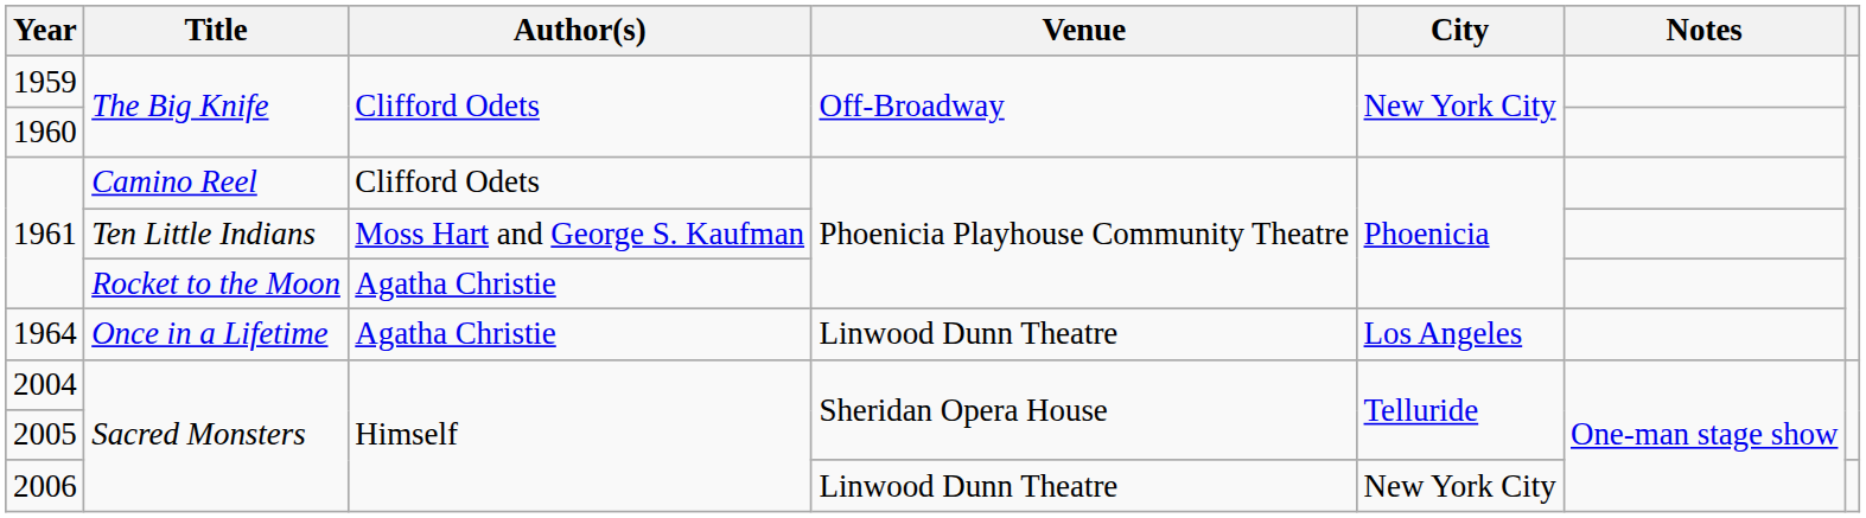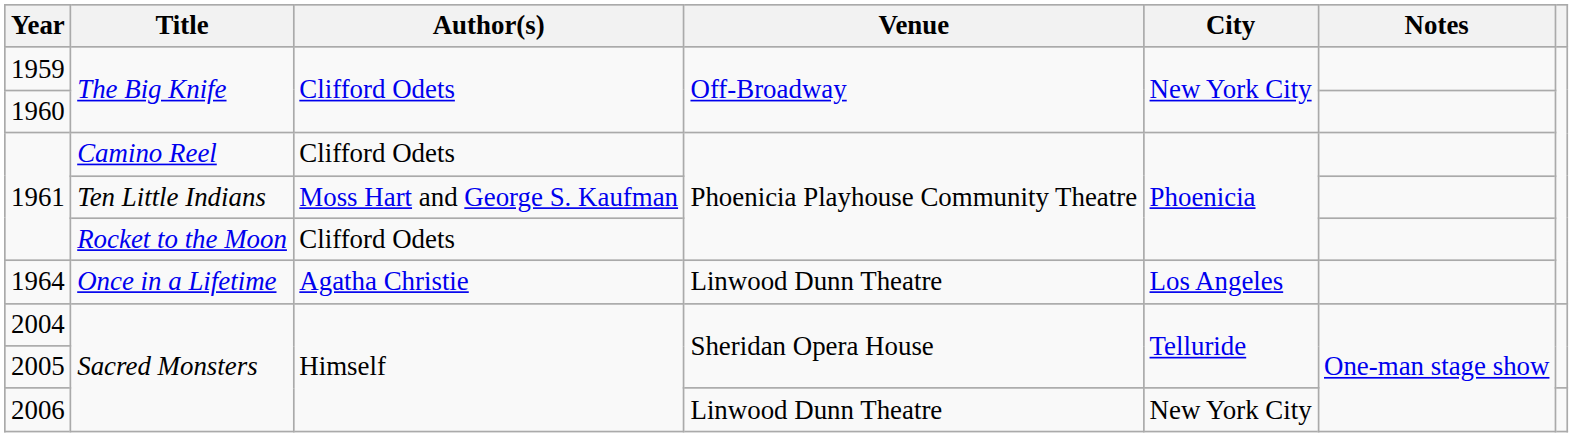 <table class="wikitable">
 <tr>
 <th>Year</th>
 <th>Title</th>
 <th>Author(s)</th>
 <th>Venue</th>
 <th>City</th>
 <th>Notes</th>
 <th></th>
 </tr>
 <tr>
 <td>1959</td>
 <td rowspan="2"><em><a href='#'>The Big Knife</a></em></td>
 <td rowspan="2"><a href='#'>Clifford Odets</a></td>
 <td rowspan="2"><a href='#'>Off-Broadway</a></td>
 <td rowspan="2"><a href='#'>New York City</a></td>
 <td></td>
 <td rowspan="6"></td>
 </tr>
 <tr>
 <td>1960</td>
 </tr>
 <tr>
 <td rowspan="3">1961</td>
 <td><em><a href='#'>Camino Reel</a></em></td>
 <td>Clifford Odets</td>
 <td rowspan="3">Phoenicia Playhouse Community Theatre</td>
 <td rowspan="3"><a href='#'>Phoenicia</a></td>
 <td></td>
 </tr>
 <tr>
 <td><em>Ten Little Indians</em></td>
 <td><a href='#'>Moss Hart</a> and <a href='#'>George S. Kaufman</a></td>
 <td></td>
 </tr>
 <tr>
 <td><em><a href='#'>Rocket to the Moon</a></em></td>
-<td><a href='#'>Agatha Christie</a></td>
+<td>Clifford Odets</td>
 <td></td>
 </tr>
 <tr>
 <td>1964</td>
 <td><em><a href='#'>Once in a Lifetime</a></em></td>
 <td><a href='#'>Agatha Christie</a></td>
 <td>Linwood Dunn Theatre</td>
 <td><a href='#'>Los Angeles</a></td>
 <td></td>
 </tr>
 <tr>
 <td>2004</td>
 <td rowspan="3"><em>Sacred Monsters</em></td>
 <td rowspan="3">Himself</td>
 <td rowspan="2">Sheridan Opera House</td>
 <td rowspan="2"><a href='#'>Telluride</a></td>
 <td rowspan="3"><a href='#'>One-man stage show</a></td>
 <td rowspan="2"></td>
 </tr>
 <tr>
 <td>2005</td>
 </tr>
 <tr>
 <td>2006</td>
 <td>Linwood Dunn Theatre</td>
 <td>New York City</td>
 <td></td>
 </tr>
 </table>
